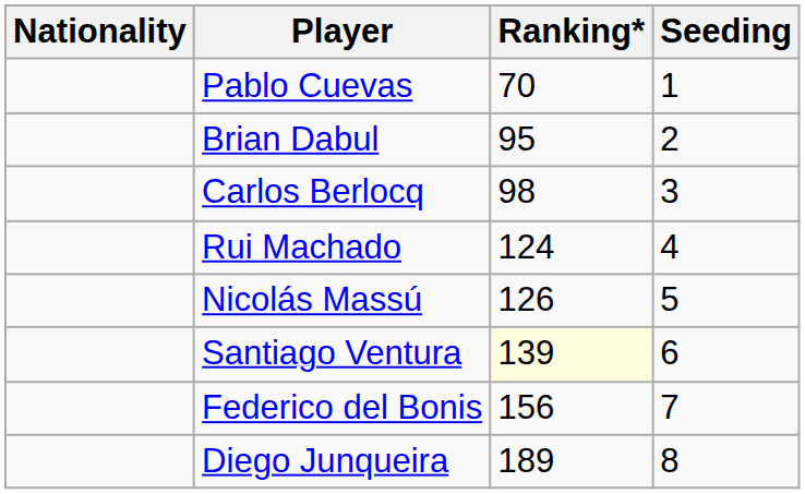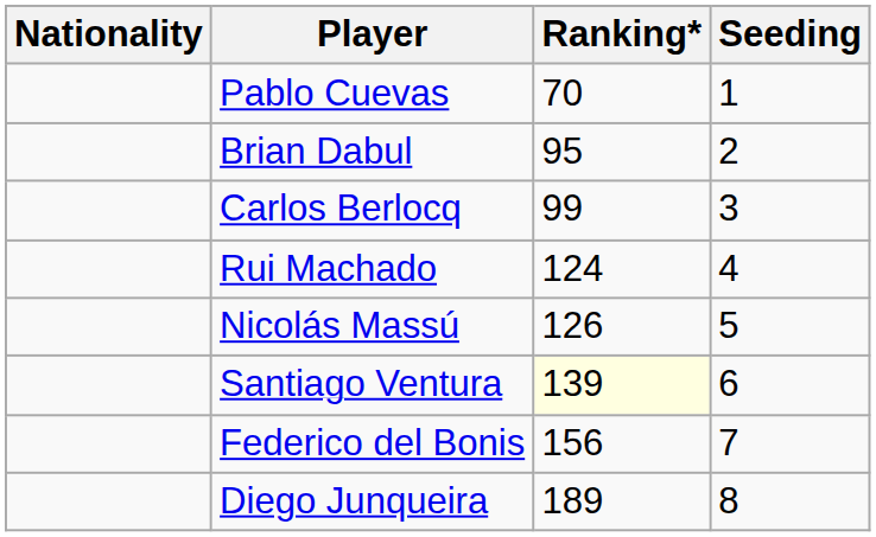 <table class="wikitable" border="1">
 <tr>
 <th>Nationality</th>
 <th>Player</th>
 <th>Ranking*</th>
 <th>Seeding</th>
 </tr>
 <tr>
 <td></td>
 <td><a href='#'>Pablo Cuevas</a></td>
 <td>70</td>
 <td>1</td>
 </tr>
 <tr>
 <td></td>
 <td><a href='#'>Brian Dabul</a></td>
 <td>95</td>
 <td>2</td>
 </tr>
 <tr>
 <td></td>
 <td><a href='#'>Carlos Berlocq</a></td>
-<td>98</td>
+<td>99</td>
 <td>3</td>
 </tr>
 <tr>
 <td></td>
 <td><a href='#'>Rui Machado</a></td>
 <td>124</td>
 <td>4</td>
 </tr>
 <tr>
 <td></td>
 <td><a href='#'>Nicolás Massú</a></td>
 <td>126</td>
 <td>5</td>
 </tr>
 <tr>
 <td></td>
 <td><a href='#'>Santiago Ventura</a></td>
 <td style="background: lightyellow;">139</td>
 <td>6</td>
 </tr>
 <tr>
 <td></td>
 <td><a href='#'>Federico del Bonis</a></td>
 <td>156</td>
 <td>7</td>
 </tr>
 <tr>
 <td></td>
 <td><a href='#'>Diego Junqueira</a></td>
 <td>189</td>
 <td>8</td>
 </tr>
 </table>
